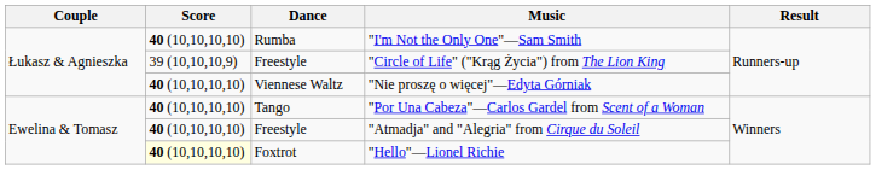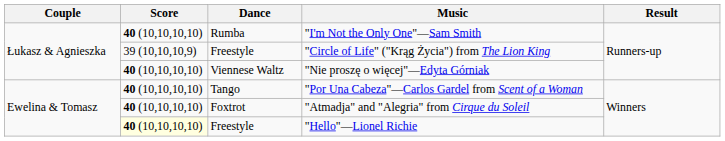 <table class="wikitable">
 <tr>
 <th style="width:150px;">Couple<br></th>
 <th style="width:110px;">Score</th>
 <th style="width:120px;">Dance</th>
 <th style="width:400px;">Music</th>
 <th style="width:150px;">Result</th>
 </tr>
 <tr>
 <td rowspan="3">Łukasz & Agnieszka<br></td>
 <td><strong>40</strong> (10,10,10,10)</td>
 <td>Rumba</td>
 <td>"<a href='#'>I'm Not the Only One</a>"—<a href='#'>Sam Smith</a></td>
 <td rowspan="3">Runners-up</td>
 </tr>
 <tr>
 <td>39 (10,10,10,9)</td>
 <td>Freestyle</td>
 <td>"<a href='#'>Circle of Life</a>" ("Krąg Życia") from <em><a href='#'>The Lion King</a></em></td>
 </tr>
 <tr>
 <td><strong>40</strong> (10,10,10,10)</td>
 <td>Viennese Waltz</td>
 <td>"Nie proszę o więcej"—<a href='#'>Edyta Górniak</a></td>
 </tr>
 <tr>
 <td rowspan="3">Ewelina & Tomasz<br></td>
 <td><strong>40</strong> (10,10,10,10)</td>
 <td>Tango</td>
 <td>"<a href='#'>Por Una Cabeza</a>"—<a href='#'>Carlos Gardel</a> from <em><a href='#'>Scent of a Woman</a></em></td>
 <td rowspan="3">Winners</td>
 </tr>
 <tr>
 <td><strong>40</strong> (10,10,10,10)</td>
-<td>Freestyle</td>
+<td>Foxtrot</td>
 <td>"Atmadja" and "Alegria" from <em><a href='#'>Cirque du Soleil</a></em></td>
 </tr>
 <tr>
 <td style="background: lightyellow;"><strong>40</strong> (10,10,10,10)</td>
-<td>Foxtrot</td>
+<td>Freestyle</td>
 <td>"<a href='#'>Hello</a>"—<a href='#'>Lionel Richie</a></td>
 </tr>
 </table>
